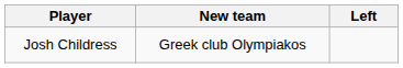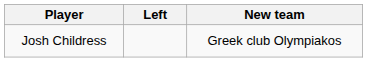 <table class="wikitable" style="text-align: center">
 <tr bgcolor="#dddddd">
 <th style="width:140px">Player</th>
+<th style="width:70px">Left</th>
 <th style="width:210px">New team</th>
-<th style="width:70px">Left</th>
 </tr>
 <tr style="height:40px">
 <td>Josh Childress</td>
+<td style="font-size: 85%"></td>
 <td>Greek club Olympiakos</td>
-<td style="font-size: 85%"></td>
 </tr>
 </table>
